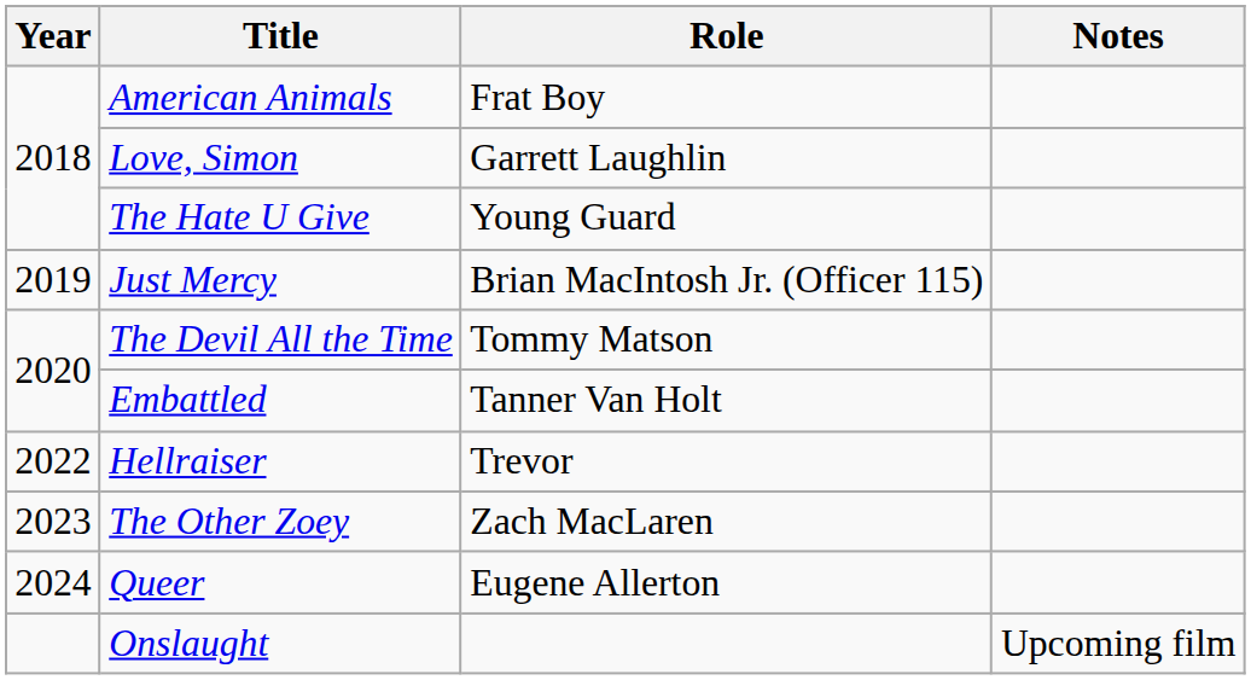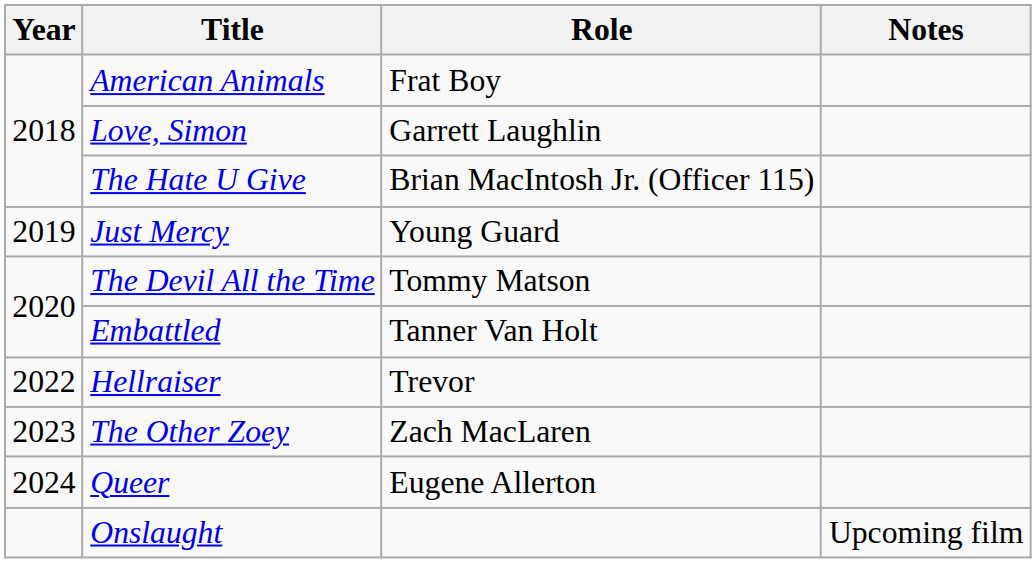 <table class="wikitable sortable">
 <tr>
 <th>Year</th>
 <th>Title</th>
 <th>Role</th>
 <th>Notes</th>
 </tr>
 <tr>
 <td rowspan="3">2018</td>
 <td><em><a href='#'>American Animals</a></em></td>
 <td>Frat Boy</td>
 <td></td>
 </tr>
 <tr>
 <td><em><a href='#'>Love, Simon</a></em></td>
 <td>Garrett Laughlin</td>
 <td></td>
 </tr>
 <tr>
 <td><em><a href='#'>The Hate U Give</a></em></td>
-<td>Young Guard</td>
+<td>Brian MacIntosh Jr. (Officer 115)</td>
 <td></td>
 </tr>
 <tr>
 <td>2019</td>
 <td><em><a href='#'>Just Mercy</a></em></td>
-<td>Brian MacIntosh Jr. (Officer 115)</td>
+<td>Young Guard</td>
 <td></td>
 </tr>
 <tr>
 <td rowspan="2">2020</td>
 <td><em><a href='#'>The Devil All the Time</a></em></td>
 <td>Tommy Matson</td>
 <td></td>
 </tr>
 <tr>
 <td><em><a href='#'>Embattled</a></em></td>
 <td>Tanner Van Holt</td>
 <td></td>
 </tr>
 <tr>
 <td>2022</td>
 <td><em><a href='#'>Hellraiser</a></em></td>
 <td>Trevor</td>
 <td></td>
 </tr>
 <tr>
 <td>2023</td>
 <td><em><a href='#'>The Other Zoey</a></em></td>
 <td>Zach MacLaren</td>
 <td></td>
 </tr>
 <tr>
 <td>2024</td>
 <td><em><a href='#'>Queer</a></em></td>
 <td>Eugene Allerton</td>
 <td></td>
 </tr>
 <tr>
 <td></td>
 <td><em><a href='#'>Onslaught</a></em></td>
 <td></td>
 <td>Upcoming film</td>
 </tr>
 </table>
